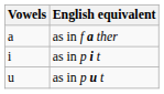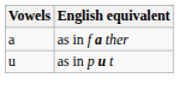 <table class="wikitable">
 <tr>
 <th>Vowels</th>
 <th>English equivalent</th>
 </tr>
 <tr>
 <td>a</td>
 <td>as in <em>f <strong>a</strong> ther</em></td>
 </tr>
 <tr>
-<td>i</td>
-<td>as in <em>p <strong>i</strong> t</em></td>
-</tr>
-<tr>
 <td>u</td>
 <td>as in <em>p <strong>u</strong> t</em></td>
 </tr>
 </table>
